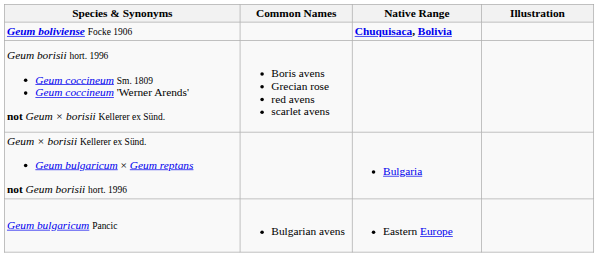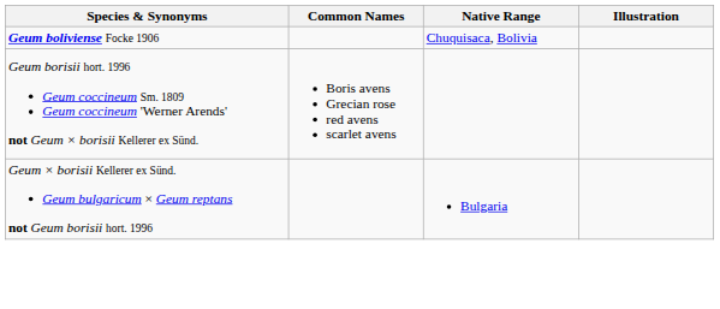 <table class="wikitable">
 <tr>
 <th width=325>Species & Synonyms</th>
 <th width=150>Common Names</th>
 <th width=175>Native Range</th>
 <th width=150>Illustration</th>
 </tr>
 <tr>
 <td><strong><em><a href='#'>Geum boliviense</a></em></strong> <small>Focke 1906</small></td>
 <td></td>
-<td><strong><a href='#'>Chuquisaca</a>, <a href='#'>Bolivia</a></strong></td>
+<td><a href='#'>Chuquisaca</a>, <a href='#'>Bolivia</a></td>
 <td></td>
 </tr>
 <tr>
 <td><em>Geum borisii</em> <small>hort. 1996</small><br><ul><li><em><a href='#'>Geum coccineum</a></em> <small>Sm. 1809</small></li><li><em><a href='#'>Geum coccineum</a></em> 'Werner Arends'</li></ul><strong>not</strong> <em>Geum × borisii</em> <small>Kellerer ex Sünd.</small></td>
 <td><br><ul><li>Boris avens</li><li>Grecian rose</li><li>red avens</li><li>scarlet avens</li></ul></td>
 <td></td>
 <td></td>
 </tr>
 <tr>
 <td><em>Geum × borisii</em> <small>Kellerer ex Sünd.</small><br><ul><li><em><a href='#'>Geum bulgaricum</a></em> × <em><a href='#'>Geum reptans</a></em></li></ul><strong>not</strong> <em>Geum borisii</em> <small>hort. 1996</small></td>
 <td></td>
 <td><br><ul><li><a href='#'>Bulgaria</a></li></ul></td>
 <td></td>
 </tr>
-<tr>
-<td><em><a href='#'>Geum bulgaricum</a></em> <small>Pancic</small></td>
-<td><br><ul><li>Bulgarian avens</li></ul></td>
-<td><br><ul><li>Eastern <a href='#'>Europe</a></li></ul></td>
-<td></td>
-</tr>
 </table>
